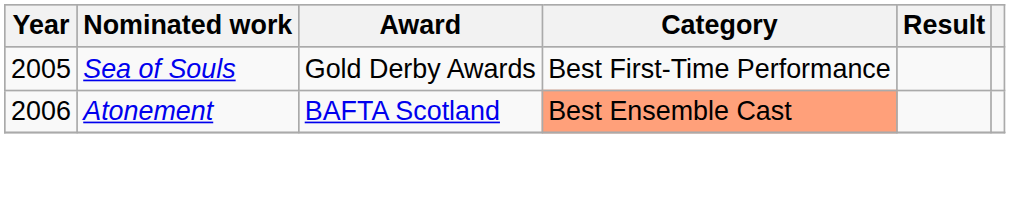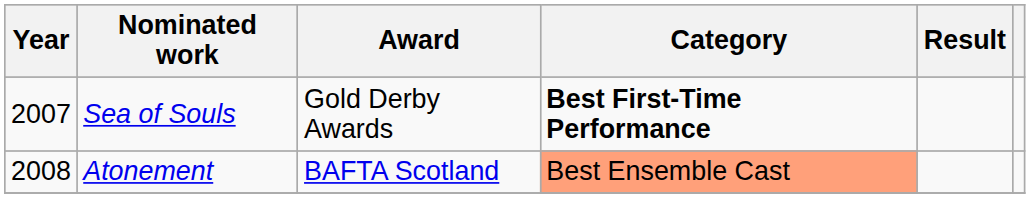 <table class="wikitable sortable">
 <tr>
 <th>Year</th>
 <th>Nominated work</th>
 <th>Award</th>
 <th>Category</th>
 <th>Result</th>
 <th></th>
 </tr>
 <tr>
-<td>2005</td>
+<td>2007</td>
 <td><em><a href='#'>Sea of Souls</a></em></td>
 <td>Gold Derby Awards</td>
-<td>Best First-Time Performance</td>
+<td><strong>Best First-Time Performance</strong></td>
 <td></td>
 <td style="text-align:center;"></td>
 </tr>
 <tr>
-<td>2006</td>
+<td>2008</td>
 <td><em><a href='#'>Atonement</a></em></td>
 <td><a href='#'>BAFTA Scotland</a></td>
 <td style="background: lightsalmon;">Best Ensemble Cast</td>
 <td></td>
 <td style="text-align:center;"></td>
 </tr>
 <tr>
 </tr>
 </table>
